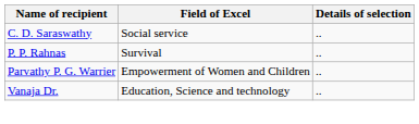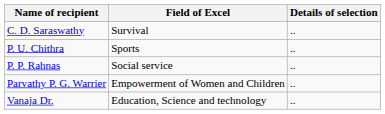 <table class="wikitable">
 <tr>
 <th>Name of recipient</th>
 <th>Field of Excel</th>
 <th>Details of selection</th>
 </tr>
 <tr>
 <td><a href='#'>C. D. Saraswathy</a></td>
-<td>Social service</td>
+<td>Survival</td>
+<td>..</td>
+</tr>
+<tr>
+<td><a href='#'>P. U. Chithra</a></td>
+<td>Sports</td>
 <td>..</td>
 </tr>
 <tr>
 <td><a href='#'>P. P. Rahnas</a></td>
-<td>Survival</td>
+<td>Social service</td>
 <td>..</td>
 </tr>
 <tr>
 <td><a href='#'>Parvathy P. G. Warrier</a></td>
 <td>Empowerment of Women and Children</td>
 <td>..</td>
 </tr>
 <tr>
 <td><a href='#'>Vanaja Dr.</a></td>
 <td>Education, Science and technology</td>
 <td>..</td>
 </tr>
 </table>
